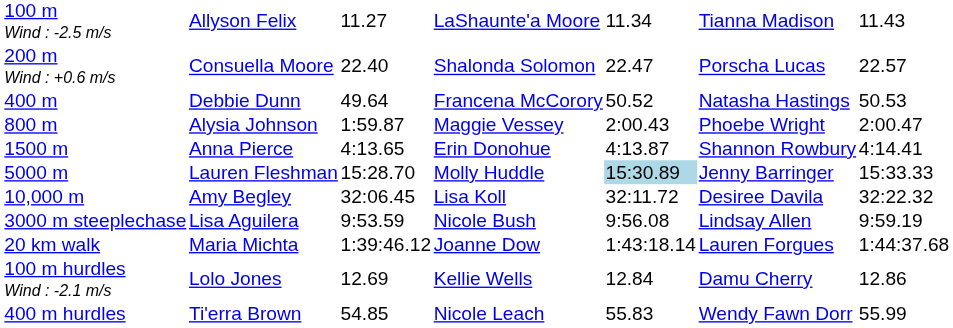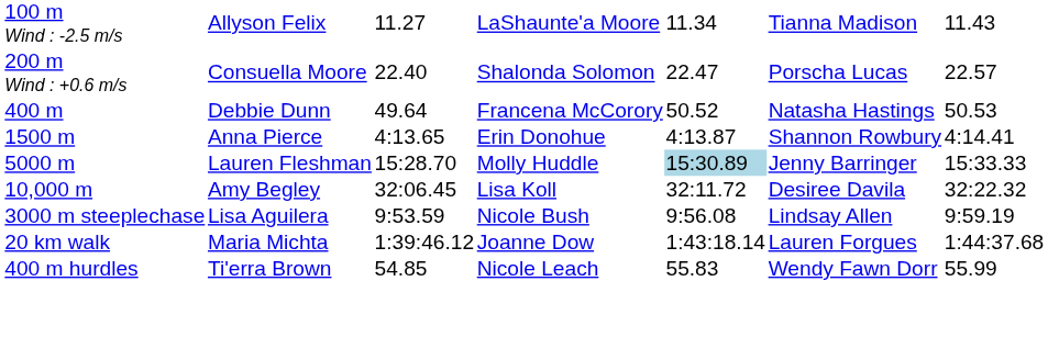 <table style="border-collapse: collapse; font-size: 90%;"  >
 <tr>
 <td rowspan=1><a href='#'>100 m</a><br><small><em>Wind : -2.5 m/s</em></small></td>
 <td><a href='#'>Allyson Felix</a></td>
 <td>11.27</td>
 <td><a href='#'>LaShaunte'a Moore</a></td>
 <td>11.34</td>
 <td><a href='#'>Tianna Madison</a></td>
 <td>11.43</td>
 </tr>
 <tr>
 <td rowspan=1><a href='#'>200 m</a><br><small><em>Wind : +0.6 m/s</em></small></td>
 <td><a href='#'>Consuella Moore</a></td>
 <td>22.40</td>
 <td><a href='#'>Shalonda Solomon</a></td>
 <td>22.47</td>
 <td><a href='#'>Porscha Lucas</a></td>
 <td>22.57</td>
 </tr>
 <tr>
 <td rowspan=1><a href='#'>400 m</a></td>
 <td><a href='#'>Debbie Dunn</a></td>
 <td>49.64</td>
 <td><a href='#'>Francena McCorory</a></td>
 <td>50.52</td>
 <td><a href='#'>Natasha Hastings</a></td>
 <td>50.53</td>
-</tr>
-<tr>
-<td rowspan=1><a href='#'>800 m</a></td>
-<td><a href='#'>Alysia Johnson</a></td>
-<td>1:59.87</td>
-<td><a href='#'>Maggie Vessey</a></td>
-<td>2:00.43</td>
-<td><a href='#'>Phoebe Wright</a></td>
-<td>2:00.47</td>
 </tr>
 <tr>
 <td rowspan=1><a href='#'>1500 m</a></td>
 <td><a href='#'>Anna Pierce</a></td>
 <td>4:13.65</td>
 <td><a href='#'>Erin Donohue</a></td>
 <td>4:13.87</td>
 <td><a href='#'>Shannon Rowbury</a></td>
 <td>4:14.41</td>
 </tr>
 <tr>
 <td rowspan=1><a href='#'>5000 m</a></td>
 <td><a href='#'>Lauren Fleshman</a></td>
 <td>15:28.70</td>
 <td><a href='#'>Molly Huddle</a></td>
 <td style="background: lightblue;">15:30.89</td>
 <td><a href='#'>Jenny Barringer</a></td>
 <td>15:33.33</td>
 </tr>
 <tr>
 <td rowspan=1><a href='#'>10,000 m</a></td>
 <td><a href='#'>Amy Begley</a></td>
 <td>32:06.45</td>
 <td><a href='#'>Lisa Koll</a></td>
 <td>32:11.72</td>
 <td><a href='#'>Desiree Davila</a></td>
 <td>32:22.32</td>
 </tr>
 <tr>
 <td rowspan=1><a href='#'>3000 m steeplechase</a></td>
 <td><a href='#'>Lisa Aguilera</a></td>
 <td>9:53.59</td>
 <td><a href='#'>Nicole Bush</a></td>
 <td>9:56.08</td>
 <td><a href='#'>Lindsay Allen</a></td>
 <td>9:59.19</td>
 </tr>
 <tr>
 <td rowspan=1><a href='#'>20 km walk</a></td>
 <td><a href='#'>Maria Michta</a></td>
 <td>1:39:46.12</td>
 <td><a href='#'>Joanne Dow</a></td>
 <td>1:43:18.14</td>
 <td><a href='#'>Lauren Forgues</a></td>
 <td>1:44:37.68</td>
 </tr>
 <tr>
-<td rowspan=1><a href='#'>100 m hurdles</a><br><small><em>Wind : -2.1 m/s</em></small></td>
-<td><a href='#'>Lolo Jones</a></td>
-<td>12.69</td>
-<td><a href='#'>Kellie Wells</a></td>
-<td>12.84</td>
-<td><a href='#'>Damu Cherry</a></td>
-<td>12.86</td>
-</tr>
-<tr>
 <td rowspan=1><a href='#'>400 m hurdles</a></td>
 <td><a href='#'>Ti'erra Brown</a></td>
 <td>54.85</td>
 <td><a href='#'>Nicole Leach</a></td>
 <td>55.83</td>
 <td><a href='#'>Wendy Fawn Dorr</a></td>
 <td>55.99</td>
 </tr>
 </table>
